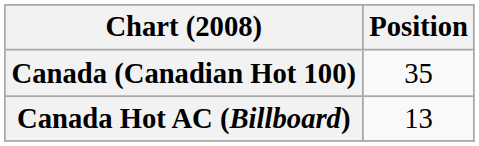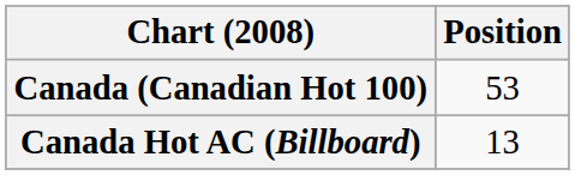 <table class="wikitable plainrowheaders" style="text-align:center">
 <tr>
 <th scope="col">Chart (2008)</th>
 <th scope="col">Position</th>
 </tr>
 <tr>
 <th scope="row">Canada (Canadian Hot 100)</th>
-<td>35</td>
+<td>53</td>
 </tr>
 <tr>
 <th scope="row">Canada Hot AC (<em>Billboard</em>)</th>
 <td>13</td>
 </tr>
 </table>
